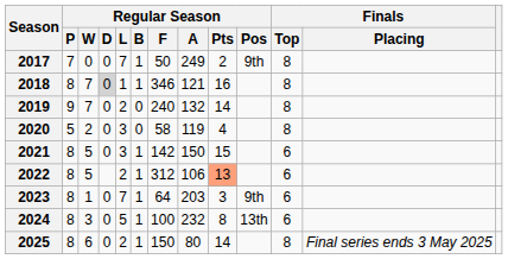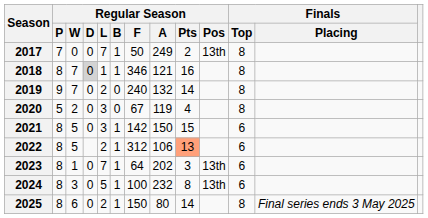 <table class="wikitable" style="text-align: center">
 <tr>
 <th rowspan="2" scope="col">Season</th>
 <th colspan="9" scope="col">Regular Season</th>
 <th colspan="2" scope="col">Finals</th>
 <th rowspan="2" scope="col"></th>
 </tr>
 <tr>
 <th scope="col">P</th>
 <th scope="col">W</th>
 <th scope="col">D</th>
 <th scope="col">L</th>
 <th scope="col">B</th>
 <th scope="col">F</th>
 <th scope="col">A</th>
 <th scope="col">Pts</th>
 <th scope="col">Pos</th>
 <th scope="col">Top</th>
 <th scope="col">Placing</th>
 </tr>
 <tr>
 <th scope="row">2017</th>
 <td>7</td>
 <td>0</td>
 <td>0</td>
 <td>7</td>
 <td>1</td>
 <td>50</td>
 <td>249</td>
 <td>2</td>
-<td>9th</td>
+<td>13th</td>
 <td>8</td>
 <td></td>
 <td></td>
 </tr>
 <tr>
 <th scope="row">2018</th>
 <td>8</td>
 <td>7</td>
 <td style="background: lightgrey;">0</td>
 <td>1</td>
 <td>1</td>
 <td>346</td>
 <td>121</td>
 <td>16</td>
 <td></td>
 <td>8</td>
 <td></td>
 <td></td>
 </tr>
 <tr>
 <th scope="row">2019</th>
 <td>9</td>
 <td>7</td>
 <td>0</td>
 <td>2</td>
 <td>0</td>
 <td>240</td>
 <td>132</td>
 <td>14</td>
 <td></td>
 <td>8</td>
 <td></td>
 <td></td>
 </tr>
 <tr>
 <th scope="row">2020</th>
 <td>5</td>
 <td>2</td>
 <td>0</td>
 <td>3</td>
 <td>0</td>
-<td>58</td>
+<td>67</td>
 <td>119</td>
 <td>4</td>
 <td><em></em></td>
 <td>8</td>
 <td></td>
 </tr>
 <tr>
 <th scope="row">2021</th>
 <td>8</td>
 <td>5</td>
 <td>0</td>
 <td>3</td>
 <td>1</td>
 <td>142</td>
 <td>150</td>
 <td>15</td>
 <td></td>
 <td>6</td>
 <td></td>
 <td></td>
 </tr>
 <tr>
 <th scope="row">2022</th>
 <td>8</td>
 <td>5</td>
 <td></td>
 <td>2</td>
 <td>1</td>
 <td>312</td>
 <td>106</td>
 <td style="background: lightsalmon;">13</td>
 <td></td>
 <td>6</td>
 <td></td>
 <td></td>
 </tr>
 <tr>
 <th scope="row">2023</th>
 <td>8</td>
 <td>1</td>
 <td>0</td>
 <td>7</td>
 <td>1</td>
 <td>64</td>
-<td>203</td>
+<td>202</td>
 <td>3</td>
-<td>9th</td>
+<td>13th</td>
 <td>6</td>
 <td></td>
 <td></td>
 </tr>
 <tr>
 <th scope="row">2024</th>
 <td>8</td>
 <td>3</td>
 <td>0</td>
 <td>5</td>
 <td>1</td>
 <td>100</td>
 <td>232</td>
 <td>8</td>
 <td>13th</td>
 <td>6</td>
 <td></td>
 <td></td>
 </tr>
 <tr>
 <th scope="row">2025</th>
 <td>8</td>
 <td>6</td>
 <td>0</td>
 <td>2</td>
 <td>1</td>
 <td>150</td>
 <td>80</td>
 <td>14</td>
 <td></td>
 <td>8</td>
 <td><em>Final series ends 3 May 2025</em></td>
 <td></td>
 </tr>
 </table>
